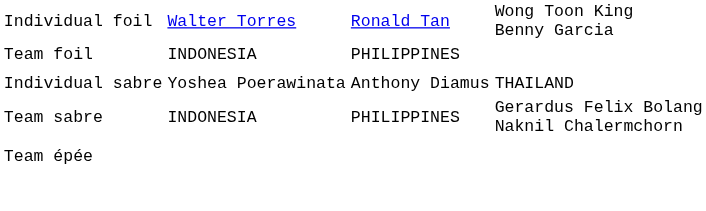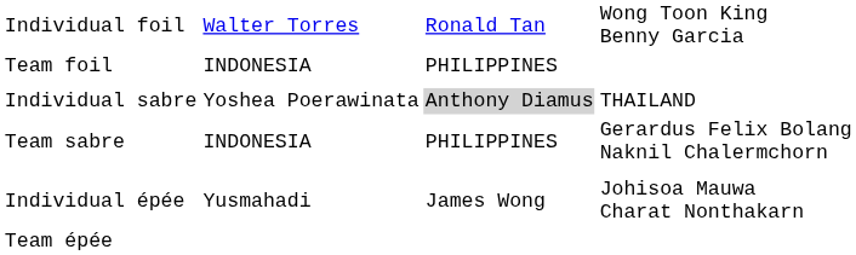 <table>
 <tr>
 <td>Individual foil</td>
 <td> <a href='#'>Walter Torres</a></td>
 <td> <a href='#'>Ronald Tan</a></td>
 <td> Wong Toon King<br> Benny Garcia</td>
 </tr>
 <tr>
 <td>Team foil</td>
 <td> INDONESIA</td>
 <td> PHILIPPINES</td>
 <td></td>
 </tr>
 <tr>
 <td></td>
 <td></td>
 <td></td>
 </tr>
 <tr>
 <td>Individual sabre</td>
 <td> Yoshea Poerawinata</td>
-<td> Anthony Diamus</td>
+<td style="background: lightgrey;"> Anthony Diamus</td>
 <td> THAILAND</td>
 </tr>
 <tr>
 <td>Team sabre</td>
 <td> INDONESIA</td>
 <td> PHILIPPINES</td>
 <td> Gerardus Felix Bolang<br> Naknil Chalermchorn</td>
 </tr>
 <tr>
 <td></td>
 <td></td>
 <td></td>
 </tr>
 <tr>
+<td>Individual épée</td>
+<td> Yusmahadi</td>
+<td> James Wong</td>
+<td> Johisoa Mauwa<br> Charat Nonthakarn</td>
+</tr>
+<tr>
 <td>Team épée</td>
 <td></td>
 <td></td>
 <td></td>
 </tr>
 </table>
